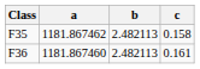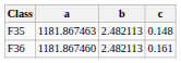 <table class="wikitable">
 <tr>
 <th>Class</th>
 <th>a</th>
 <th>b</th>
 <th>c</th>
 </tr>
 <tr>
 <td>F35</td>
-<td>1181.867462</td>
+<td>1181.867463</td>
 <td>2.482113</td>
-<td>0.158</td>
+<td>0.148</td>
 </tr>
 <tr>
 <td>F36</td>
 <td>1181.867460</td>
 <td>2.482113</td>
 <td>0.161</td>
 </tr>
 </table>
